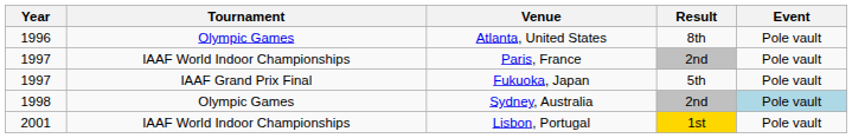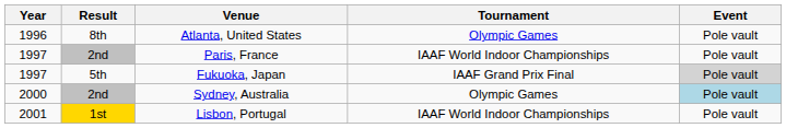 <table class="wikitable" style="text-align:center; font-size:95%;" width="75%">
 <tr>
 <th>Year</th>
+<th>Result</th>
+<th>Venue</th>
 <th>Tournament</th>
-<th>Venue</th>
-<th>Result</th>
 <th>Event</th>
 </tr>
 <tr>
 <td>1996</td>
+<td align="center">8th</td>
+<td><a href='#'>Atlanta</a>, United States</td>
 <td><a href='#'>Olympic Games</a></td>
-<td><a href='#'>Atlanta</a>, United States</td>
-<td align="center">8th</td>
 <td>Pole vault</td>
 </tr>
 <tr>
 <td>1997</td>
+<td align="center" bgcolor=silver>2nd</td>
+<td><a href='#'>Paris</a>, France</td>
 <td>IAAF World Indoor Championships</td>
-<td><a href='#'>Paris</a>, France</td>
-<td align="center" bgcolor=silver>2nd</td>
 <td>Pole vault</td>
 </tr>
 <tr>
 <td>1997</td>
+<td align="center">5th</td>
+<td><a href='#'>Fukuoka</a>, Japan</td>
 <td>IAAF Grand Prix Final</td>
-<td><a href='#'>Fukuoka</a>, Japan</td>
-<td align="center">5th</td>
-<td>Pole vault</td>
+<td style="background: lightgrey;">Pole vault</td>
 </tr>
 <tr>
-<td>1998</td>
+<td>2000</td>
+<td align="center" bgcolor=silver>2nd</td>
+<td><a href='#'>Sydney</a>, Australia</td>
 <td>Olympic Games</td>
-<td><a href='#'>Sydney</a>, Australia</td>
-<td align="center" bgcolor=silver>2nd</td>
 <td style="background: lightblue;">Pole vault</td>
 </tr>
 <tr>
 <td>2001</td>
+<td align="center" bgcolor=gold>1st</td>
+<td><a href='#'>Lisbon</a>, Portugal</td>
 <td>IAAF World Indoor Championships</td>
-<td><a href='#'>Lisbon</a>, Portugal</td>
-<td align="center" bgcolor=gold>1st</td>
 <td>Pole vault</td>
 </tr>
 </table>
